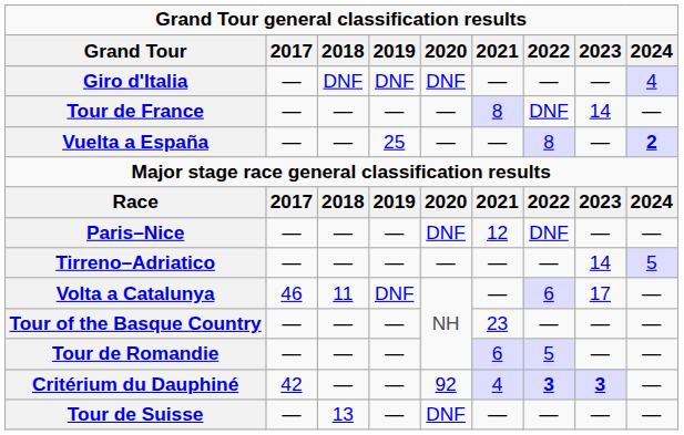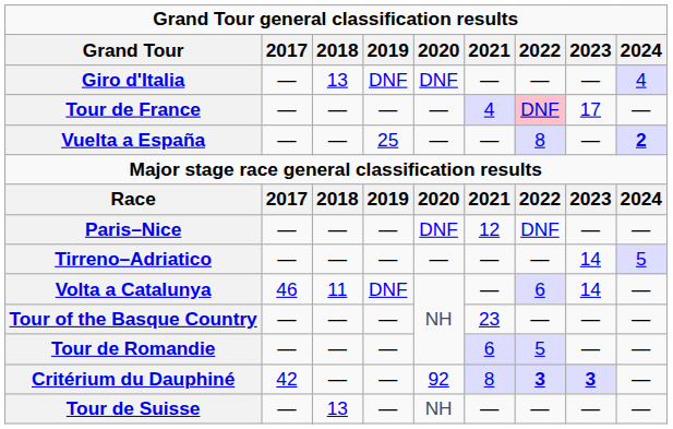 <table class="wikitable plainrowheaders">
 <tr>
 <td colspan=12 align="center"><strong>Grand Tour general classification results</strong></td>
 </tr>
 <tr>
 <th scope="col">Grand Tour</th>
 <th scope="col">2017</th>
 <th scope="col">2018</th>
 <th scope="col">2019</th>
 <th scope="col">2020</th>
 <th scope="col">2021</th>
 <th scope="col">2022</th>
 <th scope="col">2023</th>
 <th scope="col">2024</th>
 </tr>
 <tr style="text-align:center;">
 <th scope="row"> <a href='#'>Giro d'Italia</a></th>
 <td>—</td>
-<td><a href='#'>DNF</a></td>
+<td><a href='#'>13</a></td>
 <td><a href='#'>DNF</a></td>
 <td><a href='#'>DNF</a></td>
 <td>—</td>
 <td>—</td>
 <td>—</td>
 <td style="background:#ddf;"><a href='#'>4</a></td>
 </tr>
 <tr style="text-align:center;">
 <th scope="row"> <a href='#'>Tour de France</a></th>
 <td>—</td>
 <td>—</td>
 <td>—</td>
 <td>—</td>
-<td style="background:#ddf;"><a href='#'>8</a></td>
-<td><a href='#'>DNF</a></td>
-<td><a href='#'>14</a></td>
+<td style="background:#ddf;"><a href='#'>4</a></td>
+<td style="background: pink;"><a href='#'>DNF</a></td>
+<td><a href='#'>17</a></td>
 <td>—</td>
 </tr>
 <tr style="text-align:center;">
 <th scope="row"> <a href='#'>Vuelta a España</a></th>
 <td>—</td>
 <td>—</td>
 <td><a href='#'>25</a></td>
 <td>—</td>
 <td>—</td>
 <td style="background:#ddf;"><a href='#'>8</a></td>
 <td>—</td>
 <td style="background:#ddf;"><a href='#'><strong>2</strong></a></td>
 </tr>
 <tr>
 <td colspan=12 align="center"><strong>Major stage race general classification results</strong></td>
 </tr>
 <tr>
 <th scope="col">Race</th>
 <th scope="col">2017</th>
 <th scope="col">2018</th>
 <th scope="col">2019</th>
 <th scope="col">2020</th>
 <th scope="col">2021</th>
 <th scope="col">2022</th>
 <th scope="col">2023</th>
 <th scope="col">2024</th>
 </tr>
 <tr style="text-align:center;">
 <th scope="row"> <a href='#'>Paris–Nice</a></th>
 <td>—</td>
 <td>—</td>
 <td>—</td>
 <td><a href='#'>DNF</a></td>
 <td><a href='#'>12</a></td>
 <td><a href='#'>DNF</a></td>
 <td>—</td>
 <td>—</td>
 </tr>
 <tr style="text-align:center;">
 <th scope="row"> <a href='#'>Tirreno–Adriatico</a></th>
 <td>—</td>
 <td>—</td>
 <td>—</td>
 <td>—</td>
 <td>—</td>
 <td>—</td>
 <td><a href='#'>14</a></td>
 <td style="background:#ddf;"><a href='#'>5</a></td>
 </tr>
 <tr style="text-align:center;">
 <th scope="row"> <a href='#'>Volta a Catalunya</a></th>
 <td><a href='#'>46</a></td>
 <td><a href='#'>11</a></td>
 <td><a href='#'>DNF</a></td>
 <td style="color:#4d4d4d;" rowspan=3>NH</td>
 <td>—</td>
 <td style="background:#ddf;"><a href='#'>6</a></td>
-<td><a href='#'>17</a></td>
+<td><a href='#'>14</a></td>
 <td>—</td>
 </tr>
 <tr style="text-align:center;">
 <th scope="row"> <a href='#'>Tour of the Basque Country</a></th>
 <td>—</td>
 <td>—</td>
 <td>—</td>
 <td><a href='#'>23</a></td>
 <td>—</td>
 <td>—</td>
 <td>—</td>
 </tr>
 <tr style="text-align:center;">
 <th scope="row"> <a href='#'>Tour de Romandie</a></th>
 <td>—</td>
 <td>—</td>
 <td>—</td>
 <td style="background:#ddf;"><a href='#'>6</a></td>
 <td style="background:#ddf;"><a href='#'>5</a></td>
 <td>—</td>
 <td>—</td>
 </tr>
 <tr style="text-align:center;">
 <th scope="row"> <a href='#'>Critérium du Dauphiné</a></th>
 <td><a href='#'>42</a></td>
 <td>—</td>
 <td>—</td>
 <td><a href='#'>92</a></td>
-<td style="background:#ddf;"><a href='#'>4</a></td>
+<td style="background:#ddf;"><a href='#'>8</a></td>
 <td style="background:#ddf;"><a href='#'><strong>3</strong></a></td>
 <td style="background:#ddf;"><a href='#'><strong>3</strong></a></td>
 <td>—</td>
 </tr>
 <tr style="text-align:center;">
 <th scope="row"> <a href='#'>Tour de Suisse</a></th>
 <td>—</td>
 <td><a href='#'>13</a></td>
 <td>—</td>
-<td><a href='#'>DNF</a></td>
+<td style="color:#4d4d4d;">NH</td>
 <td>—</td>
 <td>—</td>
 <td>—</td>
 <td>—</td>
 </tr>
 </table>
